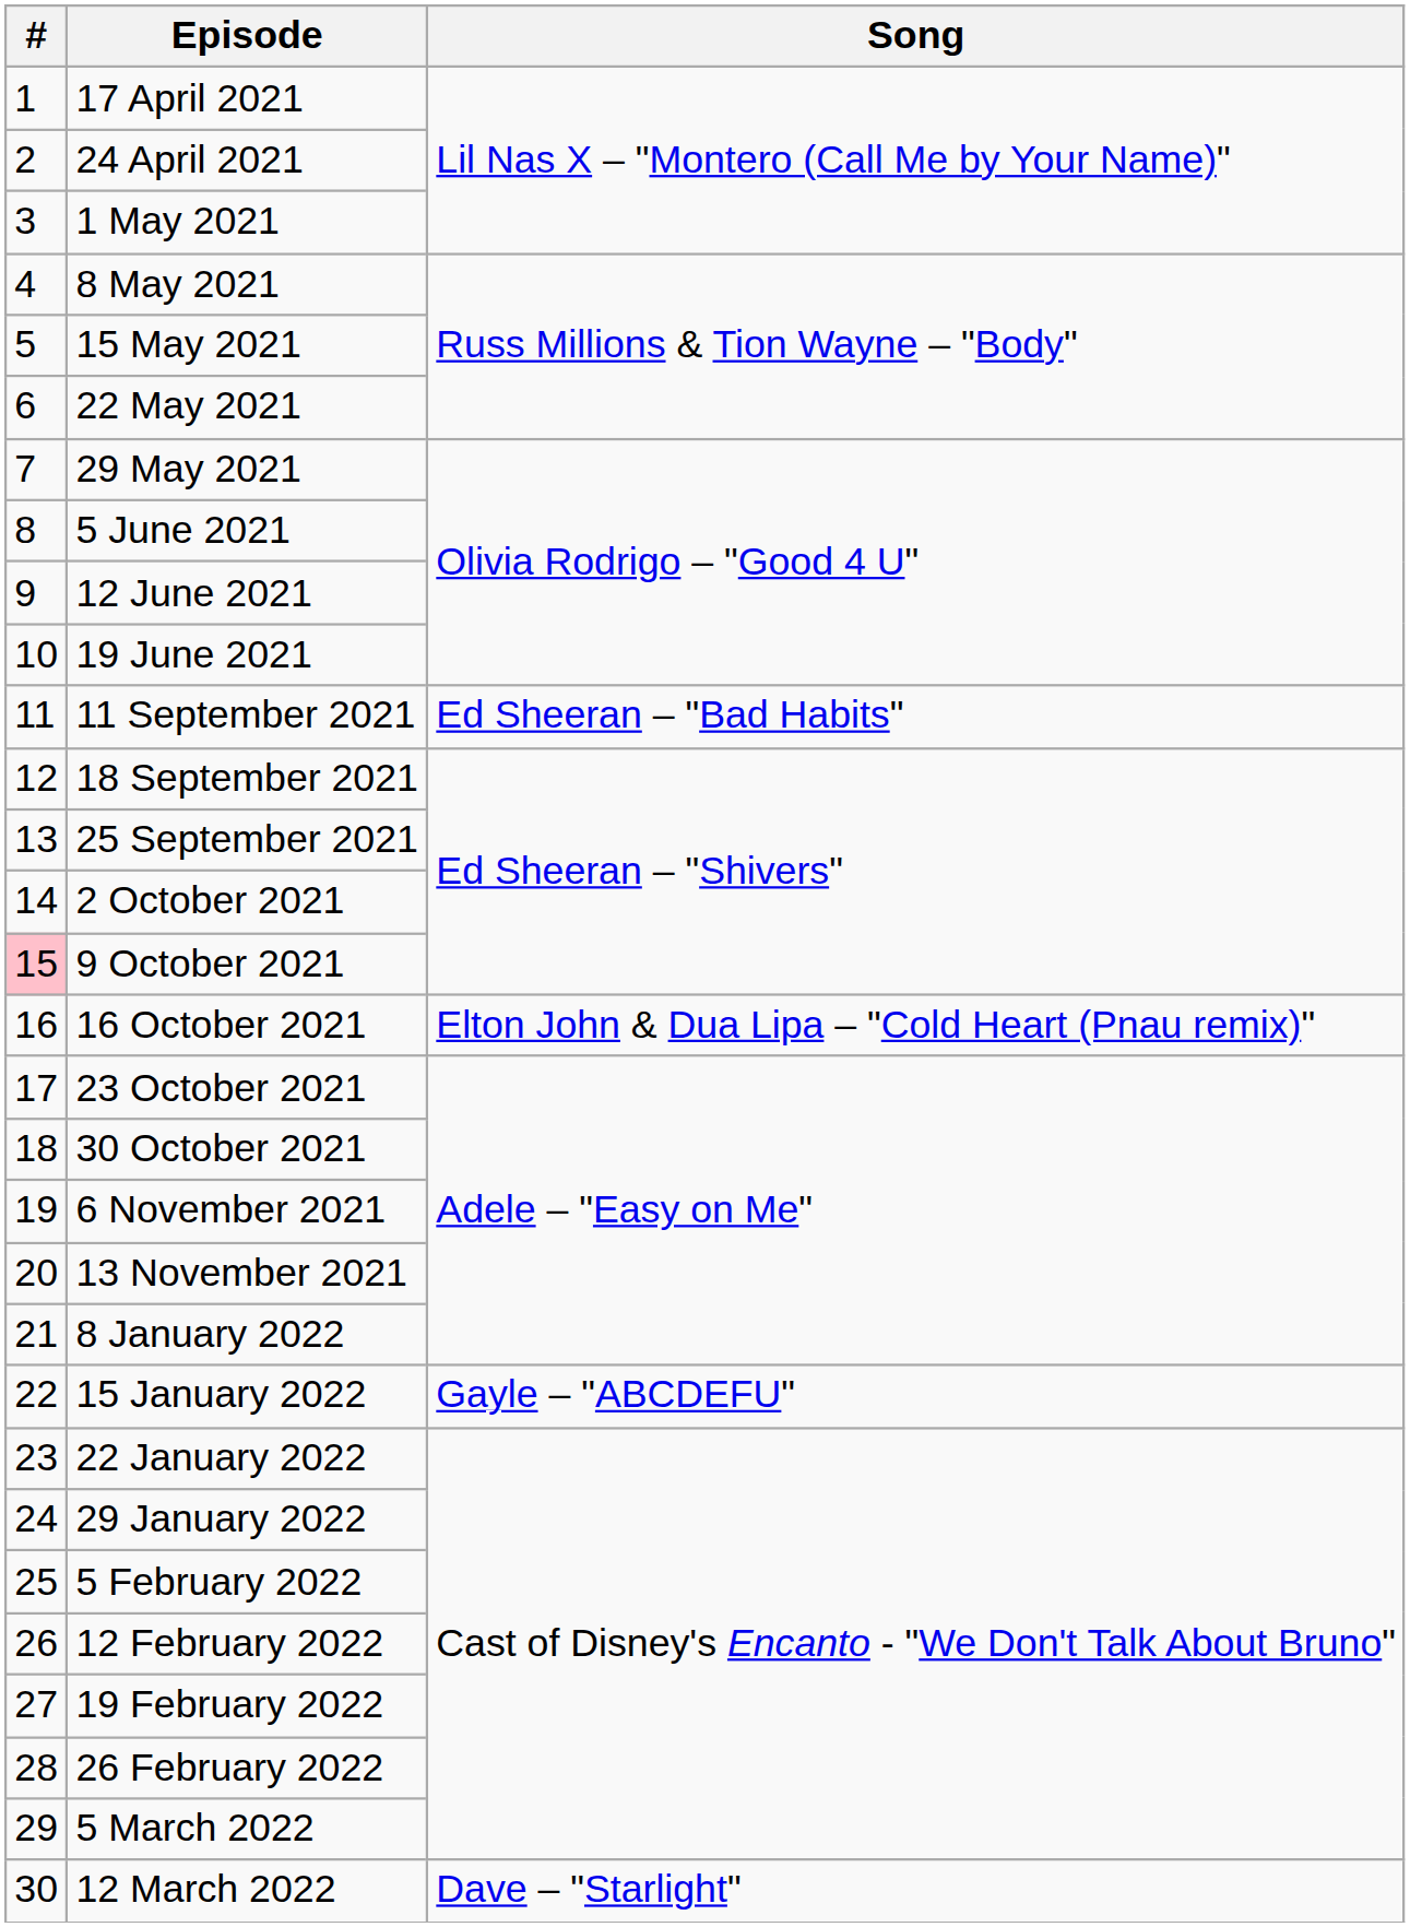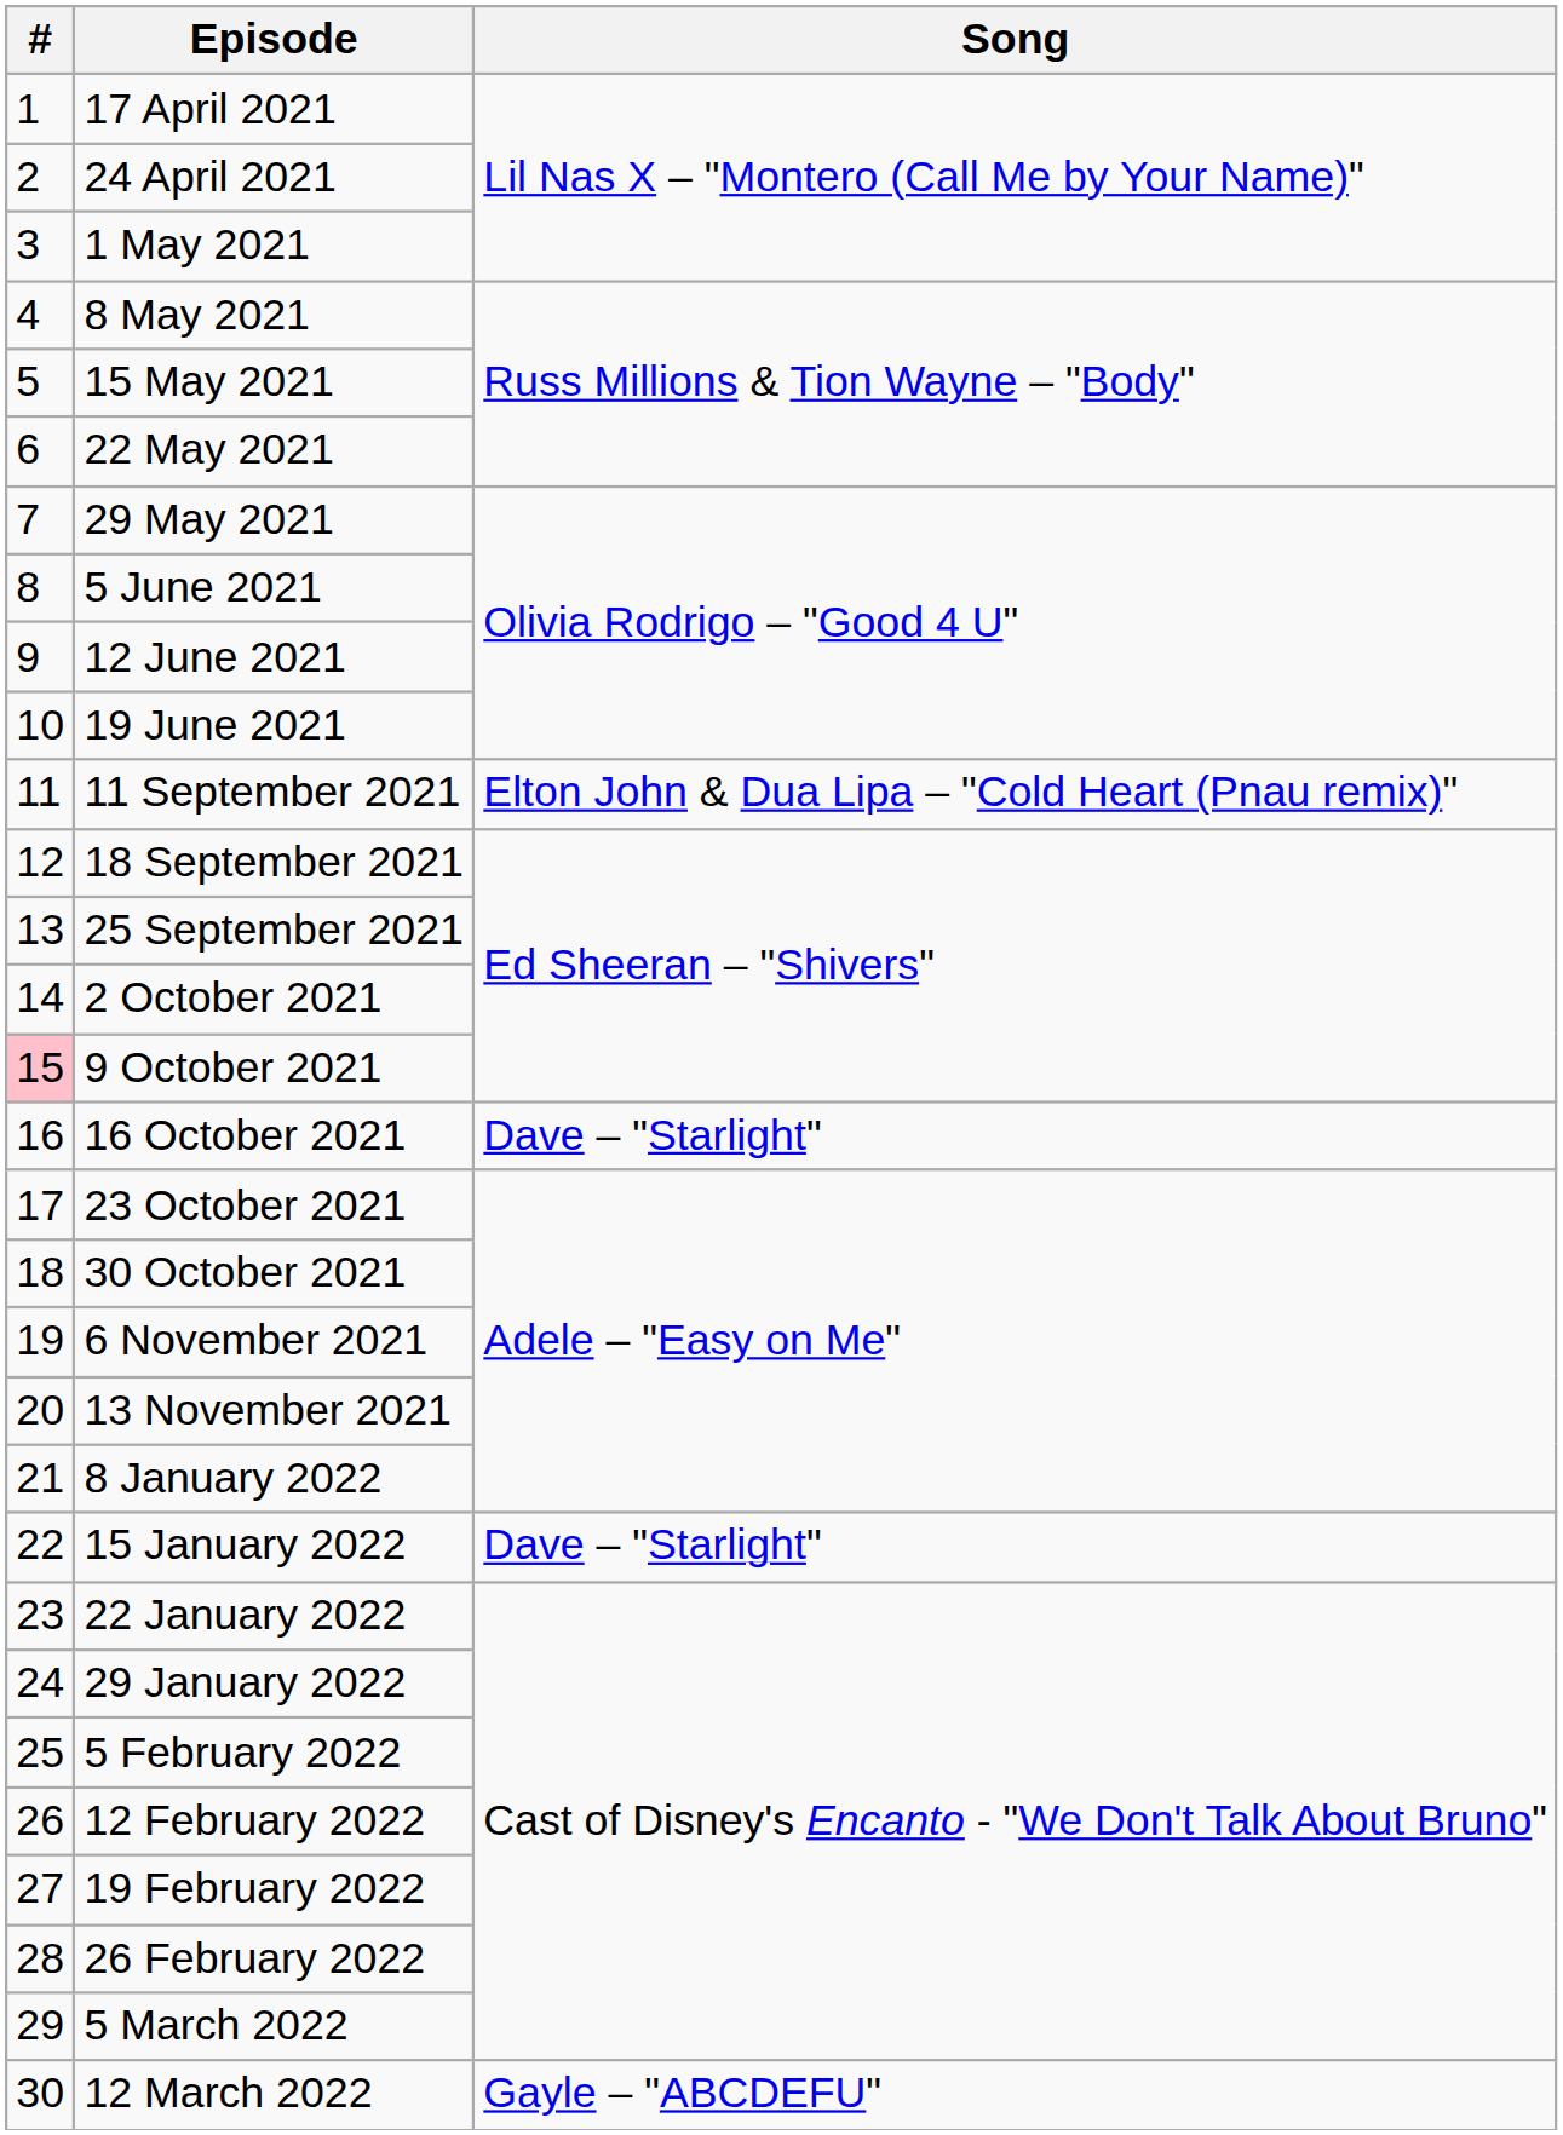 <table class="wikitable">
 <tr>
 <th>#</th>
 <th>Episode</th>
 <th>Song</th>
 </tr>
 <tr>
 <td>1</td>
 <td>17 April 2021</td>
 <td rowspan="3"><a href='#'>Lil Nas X</a> – "<a href='#'>Montero (Call Me by Your Name)</a>"</td>
 </tr>
 <tr>
 <td>2</td>
 <td>24 April 2021</td>
 </tr>
 <tr>
 <td>3</td>
 <td>1 May 2021</td>
 </tr>
 <tr>
 <td>4</td>
 <td>8 May 2021</td>
 <td rowspan="3"><a href='#'>Russ Millions</a> & <a href='#'>Tion Wayne</a> – "<a href='#'>Body</a>"</td>
 </tr>
 <tr>
 <td>5</td>
 <td>15 May 2021</td>
 </tr>
 <tr>
 <td>6</td>
 <td>22 May 2021</td>
 </tr>
 <tr>
 <td>7</td>
 <td>29 May 2021</td>
 <td rowspan="4"><a href='#'>Olivia Rodrigo</a> – "<a href='#'>Good 4 U</a>"</td>
 </tr>
 <tr>
 <td>8</td>
 <td>5 June 2021</td>
 </tr>
 <tr>
 <td>9</td>
 <td>12 June 2021</td>
 </tr>
 <tr>
 <td>10</td>
 <td>19 June 2021</td>
 </tr>
 <tr>
 <td>11</td>
 <td>11 September 2021</td>
-<td><a href='#'>Ed Sheeran</a> – "<a href='#'>Bad Habits</a>"</td>
+<td><a href='#'>Elton John</a> & <a href='#'>Dua Lipa</a> – "<a href='#'>Cold Heart (Pnau remix)</a>"</td>
 </tr>
 <tr>
 <td>12</td>
 <td>18 September 2021</td>
 <td rowspan="4"><a href='#'>Ed Sheeran</a> – "<a href='#'>Shivers</a>"</td>
 </tr>
 <tr>
 <td>13</td>
 <td>25 September 2021</td>
 </tr>
 <tr>
 <td>14</td>
 <td>2 October 2021</td>
 </tr>
 <tr>
 <td style="background: pink;">15</td>
 <td>9 October 2021</td>
 </tr>
 <tr>
 <td>16</td>
 <td>16 October 2021</td>
-<td><a href='#'>Elton John</a> & <a href='#'>Dua Lipa</a> – "<a href='#'>Cold Heart (Pnau remix)</a>"</td>
+<td><a href='#'>Dave</a> – "<a href='#'>Starlight</a>"</td>
 </tr>
 <tr>
 <td>17</td>
 <td>23 October 2021</td>
 <td rowspan="5"><a href='#'>Adele</a> – "<a href='#'>Easy on Me</a>"</td>
 </tr>
 <tr>
 <td>18</td>
 <td>30 October 2021</td>
 </tr>
 <tr>
 <td>19</td>
 <td>6 November 2021</td>
 </tr>
 <tr>
 <td>20</td>
 <td>13 November 2021</td>
 </tr>
 <tr>
 <td>21</td>
 <td>8 January 2022</td>
 </tr>
 <tr>
 <td>22</td>
 <td>15 January 2022</td>
-<td><a href='#'>Gayle</a> – "<a href='#'>ABCDEFU</a>"</td>
+<td><a href='#'>Dave</a> – "<a href='#'>Starlight</a>"</td>
 </tr>
 <tr>
 <td>23</td>
 <td>22 January 2022</td>
 <td rowspan="7">Cast of Disney's <em><a href='#'>Encanto</a></em> - "<a href='#'>We Don't Talk About Bruno</a>"</td>
 </tr>
 <tr>
 <td>24</td>
 <td>29 January 2022</td>
 </tr>
 <tr>
 <td>25</td>
 <td>5 February 2022</td>
 </tr>
 <tr>
 <td>26</td>
 <td>12 February 2022</td>
 </tr>
 <tr>
 <td>27</td>
 <td>19 February 2022</td>
 </tr>
 <tr>
 <td>28</td>
 <td>26 February 2022</td>
 </tr>
 <tr>
 <td>29</td>
 <td>5 March 2022</td>
 </tr>
 <tr>
 <td>30</td>
 <td>12 March 2022</td>
-<td><a href='#'>Dave</a> – "<a href='#'>Starlight</a>"</td>
+<td><a href='#'>Gayle</a> – "<a href='#'>ABCDEFU</a>"</td>
 </tr>
 </table>
